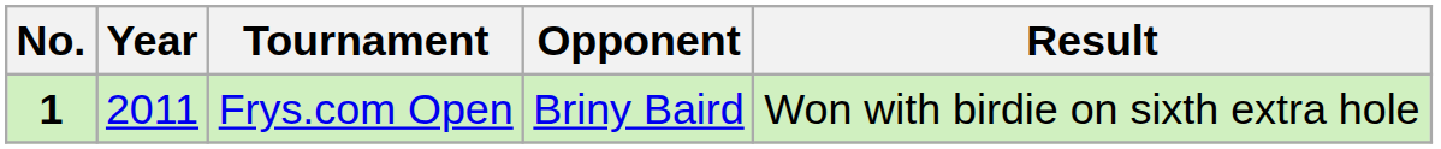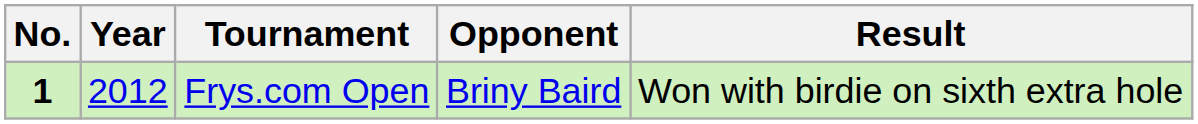 <table class="wikitable" style="font-size:95%;">
 <tr>
 <th>No.</th>
 <th>Year</th>
 <th>Tournament</th>
 <th>Opponent</th>
 <th>Result</th>
 </tr>
 <tr style="background:#D0F0C0;">
 <td align=center><strong>1</strong></td>
-<td><a href='#'>2011</a></td>
+<td><a href='#'>2012</a></td>
 <td><a href='#'>Frys.com Open</a></td>
 <td> <a href='#'>Briny Baird</a></td>
 <td>Won with birdie on sixth extra hole</td>
 </tr>
 </table>
